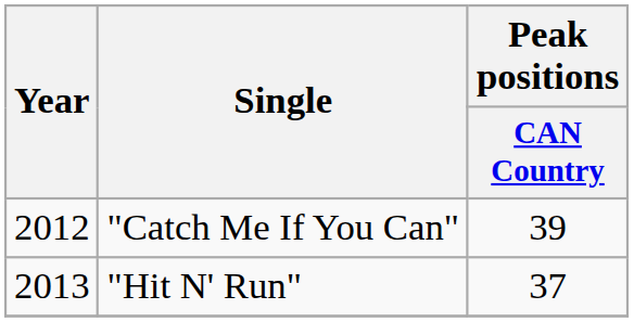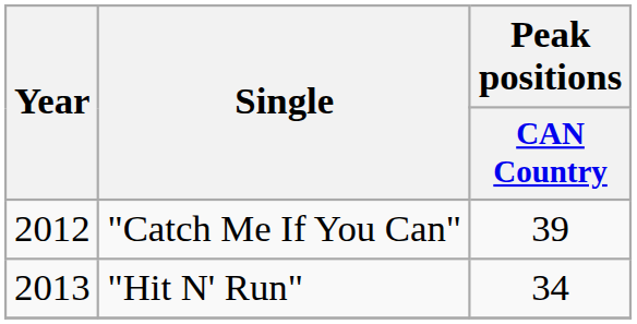 <table class="wikitable" style="text-align:center;">
 <tr>
 <th rowspan="2">Year</th>
 <th rowspan="2">Single</th>
 <th>Peak positions</th>
 </tr>
 <tr style="font-size:smaller;">
 <th style="width:3.5em;"><a href='#'>CAN Country</a><br></th>
 </tr>
 <tr>
 <td>2012</td>
 <td align="left">"Catch Me If You Can"</td>
 <td>39</td>
 </tr>
 <tr>
 <td>2013</td>
 <td align="left">"Hit N' Run"</td>
-<td>37</td>
+<td>34</td>
 </tr>
 <tr>
 </tr>
 </table>
